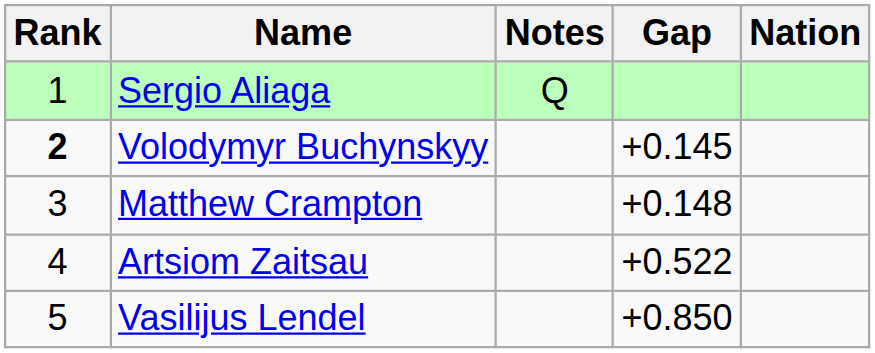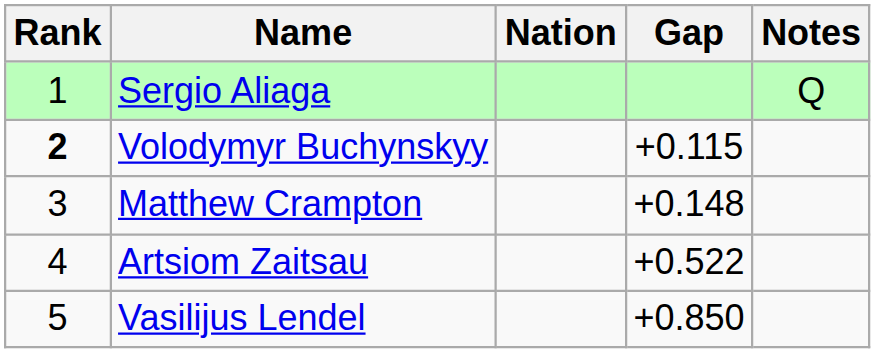 <table class="wikitable sortable" style="text-align:center">
 <tr>
 <th>Rank</th>
 <th>Name</th>
+<th>Nation</th>
+<th>Gap</th>
 <th>Notes</th>
-<th>Gap</th>
-<th>Nation</th>
 </tr>
 <tr bgcolor=bbffbb>
 <td>1</td>
 <td align=left><a href='#'>Sergio Aliaga</a></td>
+<td align=left></td>
+<td></td>
 <td>Q</td>
-<td></td>
-<td align=left></td>
 </tr>
 <tr>
 <td><strong>2</strong></td>
 <td align=left><a href='#'>Volodymyr Buchynskyy</a></td>
+<td align=left></td>
+<td>+0.115</td>
 <td></td>
-<td>+0.145</td>
-<td align=left></td>
 </tr>
 <tr>
 <td>3</td>
 <td align=left><a href='#'>Matthew Crampton</a></td>
+<td align=left></td>
+<td>+0.148</td>
 <td></td>
-<td>+0.148</td>
-<td align=left></td>
 </tr>
 <tr>
 <td>4</td>
 <td align=left><a href='#'>Artsiom Zaitsau</a></td>
+<td align=left></td>
+<td>+0.522</td>
 <td></td>
-<td>+0.522</td>
-<td align=left></td>
 </tr>
 <tr>
 <td>5</td>
 <td align=left><a href='#'>Vasilijus Lendel</a></td>
+<td align=left></td>
+<td>+0.850</td>
 <td></td>
-<td>+0.850</td>
-<td align=left></td>
 </tr>
 </table>
